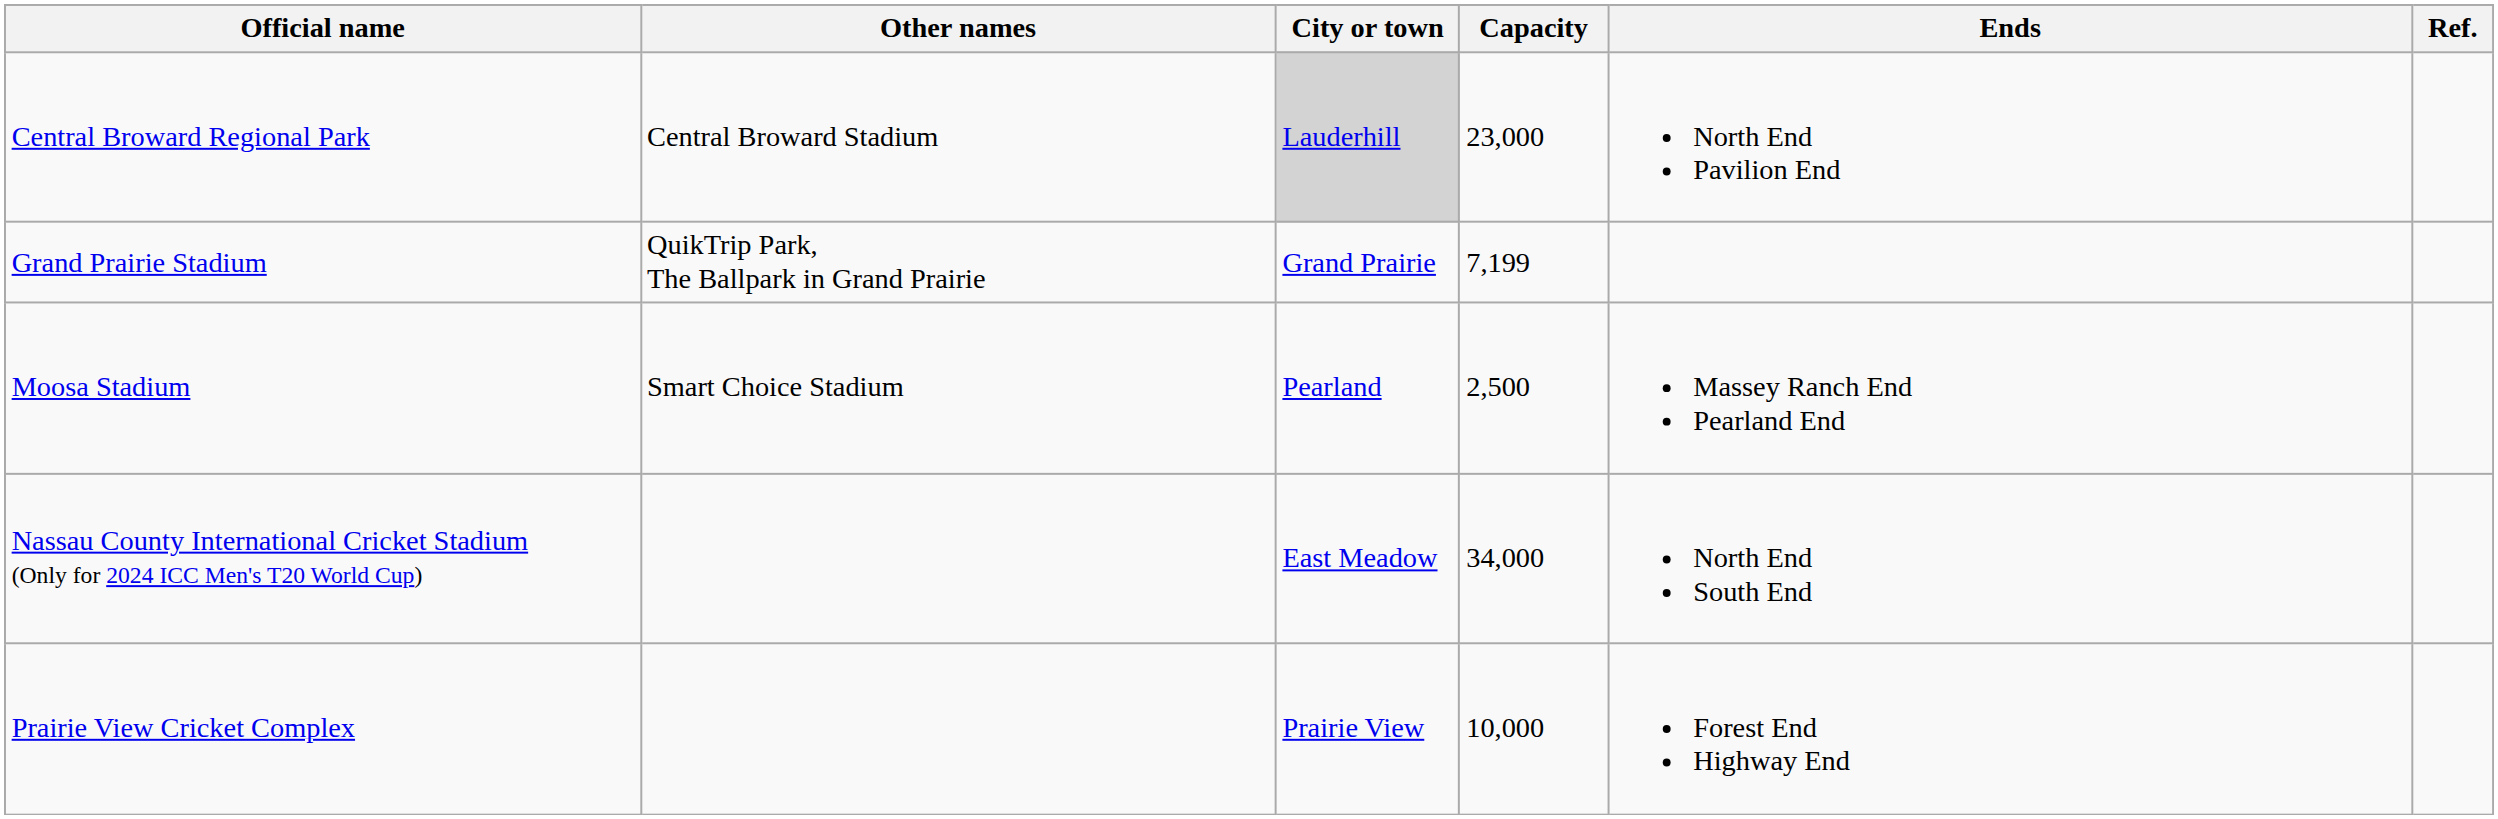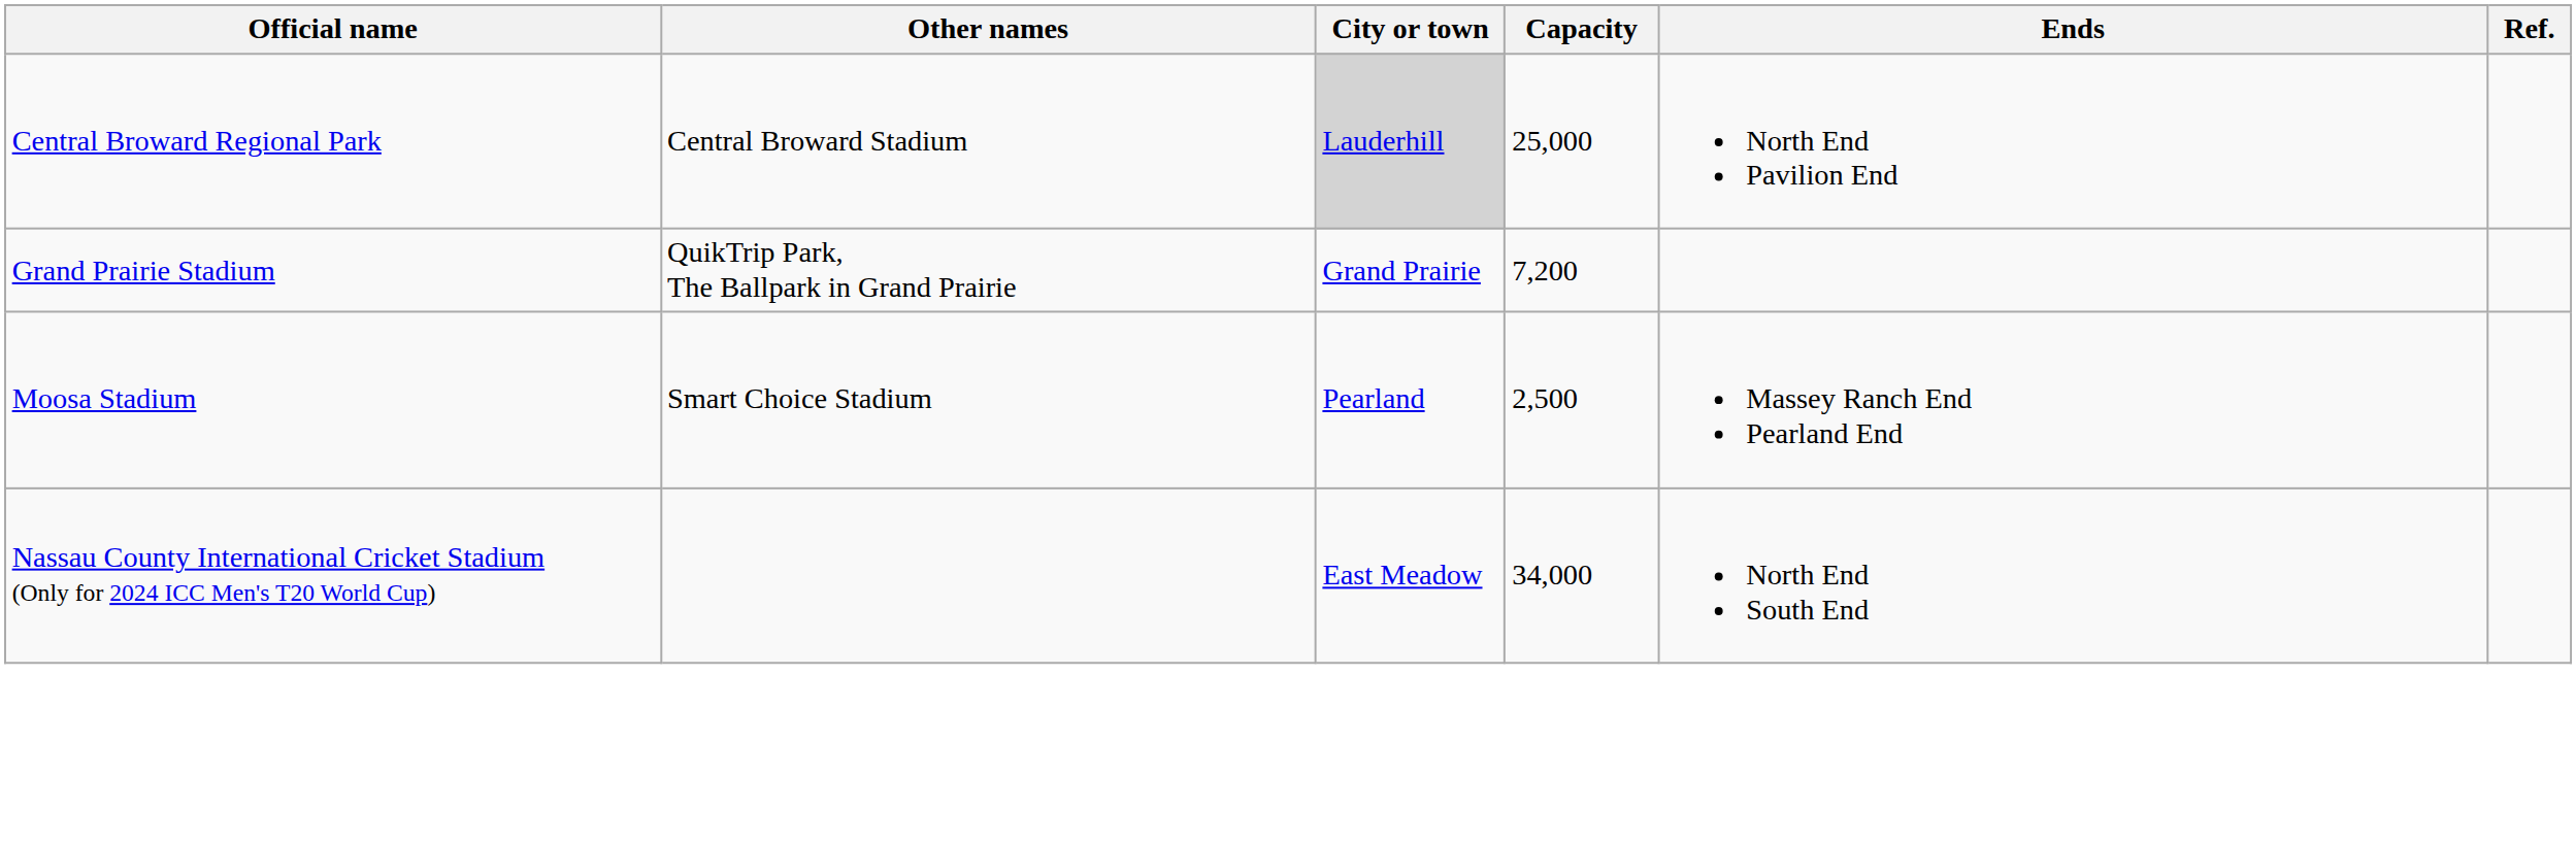 <table class="wikitable" style="font-size:90%;" width="100%">
 <tr>
 <th width=15%>Official name</th>
 <th width=15%>Other names</th>
 <th width=3%>City or town</th>
 <th width=1.5%>Capacity</th>
 <th width=19%>Ends</th>
 <th width=1%>Ref.</th>
 </tr>
 <tr>
 <td><a href='#'>Central Broward Regional Park</a></td>
 <td>Central Broward Stadium</td>
 <td style="background: lightgrey;"><a href='#'>Lauderhill</a></td>
-<td>23,000</td>
+<td>25,000</td>
 <td><br><ul><li>North End</li><li>Pavilion End</li></ul></td>
 <td></td>
 </tr>
 <tr>
 <td><a href='#'>Grand Prairie Stadium</a></td>
 <td>QuikTrip Park, <br> The Ballpark in Grand Prairie</td>
 <td><a href='#'>Grand Prairie</a></td>
-<td>7,199</td>
+<td>7,200</td>
 <td></td>
 <td></td>
 </tr>
 <tr>
 <td><a href='#'>Moosa Stadium</a></td>
 <td>Smart Choice Stadium</td>
 <td><a href='#'>Pearland</a></td>
 <td>2,500</td>
 <td><br><ul><li>Massey Ranch End</li><li>Pearland End</li></ul></td>
 <td></td>
 </tr>
 <tr>
 <td><a href='#'>Nassau County International Cricket Stadium</a><br><small>(Only for <a href='#'>2024 ICC Men's T20 World Cup</a>)</small></td>
 <td></td>
 <td><a href='#'>East Meadow</a></td>
 <td>34,000</td>
 <td><br><ul><li>North End</li><li>South End</li></ul></td>
 <td></td>
 </tr>
-<tr>
-<td><a href='#'>Prairie View Cricket Complex</a></td>
-<td></td>
-<td><a href='#'>Prairie View</a></td>
-<td>10,000</td>
-<td><br><ul><li>Forest End</li><li>Highway End</li></ul></td>
-<td></td>
-</tr>
 </table>
